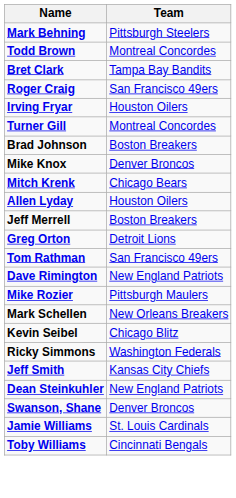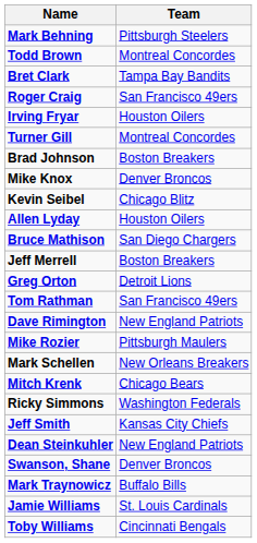 <table class="wikitable">
 <tr>
 <th>Name</th>
 <th>Team</th>
 </tr>
 <tr>
 <td><strong><a href='#'>Mark Behning</a></strong></td>
 <td><a href='#'>Pittsburgh Steelers</a></td>
 </tr>
 <tr>
 <td><strong><a href='#'>Todd Brown</a></strong></td>
 <td><a href='#'>Montreal Concordes</a></td>
 </tr>
 <tr>
 <td><strong><a href='#'>Bret Clark</a></strong></td>
 <td><a href='#'>Tampa Bay Bandits</a></td>
 </tr>
 <tr>
 <td><strong><a href='#'>Roger Craig</a></strong></td>
 <td><a href='#'>San Francisco 49ers</a></td>
 </tr>
 <tr>
 <td><strong><a href='#'>Irving Fryar</a></strong></td>
 <td><a href='#'>Houston Oilers</a></td>
 </tr>
 <tr>
 <td><strong><a href='#'>Turner Gill</a></strong></td>
 <td><a href='#'>Montreal Concordes</a></td>
 </tr>
 <tr>
 <td><strong>Brad Johnson</strong></td>
 <td><a href='#'>Boston Breakers</a></td>
 </tr>
 <tr>
 <td><strong>Mike Knox</strong></td>
 <td><a href='#'>Denver Broncos</a></td>
 </tr>
 <tr>
-<td><strong><a href='#'>Mitch Krenk</a></strong></td>
-<td><a href='#'>Chicago Bears</a></td>
+<td><strong>Kevin Seibel</strong></td>
+<td><a href='#'>Chicago Blitz</a></td>
 </tr>
 <tr>
 <td><strong><a href='#'>Allen Lyday</a></strong></td>
 <td><a href='#'>Houston Oilers</a></td>
+</tr>
+<tr>
+<td><strong><a href='#'>Bruce Mathison</a></strong></td>
+<td><a href='#'>San Diego Chargers</a></td>
 </tr>
 <tr>
 <td><strong>Jeff Merrell</strong></td>
 <td><a href='#'>Boston Breakers</a></td>
 </tr>
 <tr>
 <td><strong><a href='#'>Greg Orton</a></strong></td>
 <td><a href='#'>Detroit Lions</a></td>
 </tr>
 <tr>
 <td><strong><a href='#'>Tom Rathman</a></strong></td>
 <td><a href='#'>San Francisco 49ers</a></td>
 </tr>
 <tr>
 <td><strong><a href='#'>Dave Rimington</a></strong></td>
 <td><a href='#'>New England Patriots</a></td>
 </tr>
 <tr>
 <td><strong><a href='#'>Mike Rozier</a></strong></td>
 <td><a href='#'>Pittsburgh Maulers</a></td>
 </tr>
 <tr>
 <td><strong>Mark Schellen</strong></td>
 <td><a href='#'>New Orleans Breakers</a></td>
 </tr>
 <tr>
-<td><strong>Kevin Seibel</strong></td>
-<td><a href='#'>Chicago Blitz</a></td>
+<td><strong><a href='#'>Mitch Krenk</a></strong></td>
+<td><a href='#'>Chicago Bears</a></td>
 </tr>
 <tr>
 <td><strong>Ricky Simmons</strong></td>
 <td><a href='#'>Washington Federals</a></td>
 </tr>
 <tr>
 <td><strong><a href='#'>Jeff Smith</a></strong></td>
 <td><a href='#'>Kansas City Chiefs</a></td>
 </tr>
 <tr>
 <td><strong><a href='#'>Dean Steinkuhler</a></strong></td>
 <td><a href='#'>New England Patriots</a></td>
 </tr>
 <tr>
 <td><strong><a href='#'>Swanson, Shane</a></strong></td>
 <td><a href='#'>Denver Broncos</a></td>
 </tr>
 <tr>
+<td><strong><a href='#'>Mark Traynowicz</a></strong></td>
+<td><a href='#'>Buffalo Bills</a></td>
+</tr>
+<tr>
 <td><strong><a href='#'>Jamie Williams</a></strong></td>
 <td><a href='#'>St. Louis Cardinals</a></td>
 </tr>
 <tr>
 <td><strong><a href='#'>Toby Williams</a></strong></td>
 <td><a href='#'>Cincinnati Bengals</a></td>
 </tr>
 </table>
